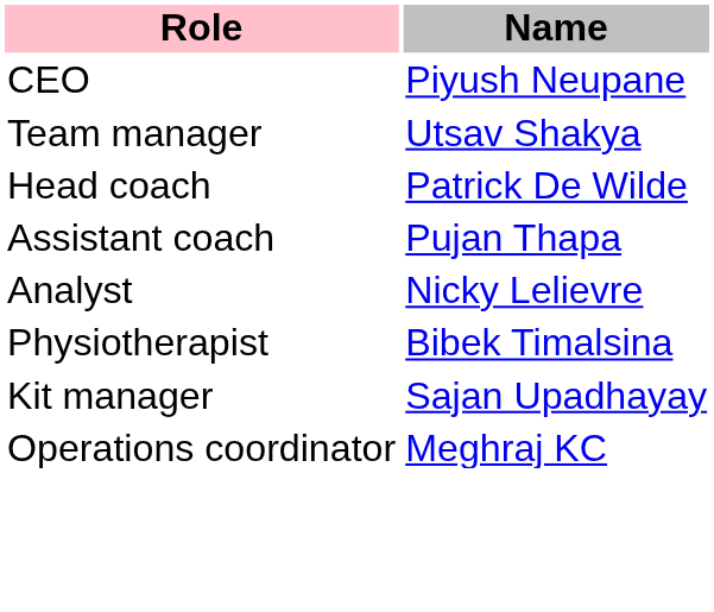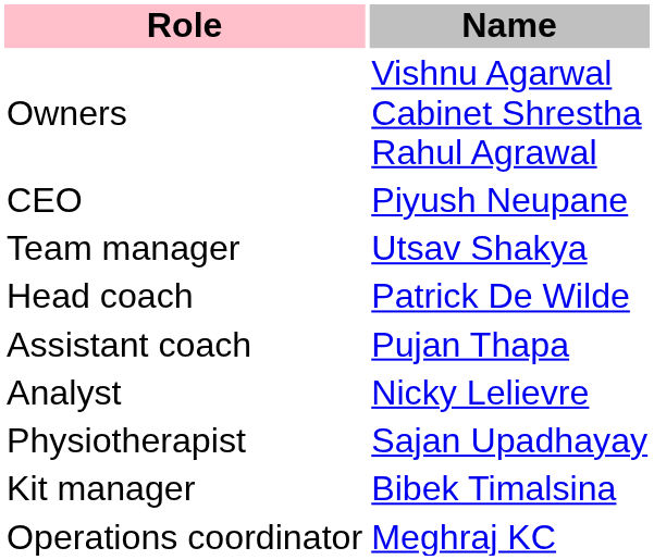 <table class="toccolours">
 <tr>
 <th style="background:pink;">Role</th>
 <th style="background:silver;">Name</th>
+</tr>
+<tr>
+<td>Owners</td>
+<td><a href='#'>Vishnu Agarwal</a> <br> <a href='#'>Cabinet Shrestha</a> <br> <a href='#'>Rahul Agrawal</a></td>
 </tr>
 <tr>
 <td>CEO</td>
 <td><a href='#'>Piyush Neupane</a></td>
 </tr>
 <tr>
 <td>Team manager</td>
 <td><a href='#'>Utsav Shakya</a></td>
 </tr>
 <tr>
 <td>Head coach</td>
 <td><a href='#'>Patrick De Wilde</a></td>
 </tr>
 <tr>
 <td>Assistant coach</td>
 <td><a href='#'>Pujan Thapa</a></td>
 </tr>
 <tr>
 <td>Analyst</td>
 <td><a href='#'>Nicky Lelievre</a></td>
 </tr>
 <tr>
 <td>Physiotherapist</td>
-<td><a href='#'>Bibek Timalsina</a></td>
+<td><a href='#'>Sajan Upadhayay</a></td>
 </tr>
 <tr>
 <td>Kit manager</td>
-<td><a href='#'>Sajan Upadhayay</a></td>
+<td><a href='#'>Bibek Timalsina</a></td>
 </tr>
 <tr>
 <td>Operations coordinator</td>
 <td><a href='#'>Meghraj KC</a></td>
 </tr>
 </table>
